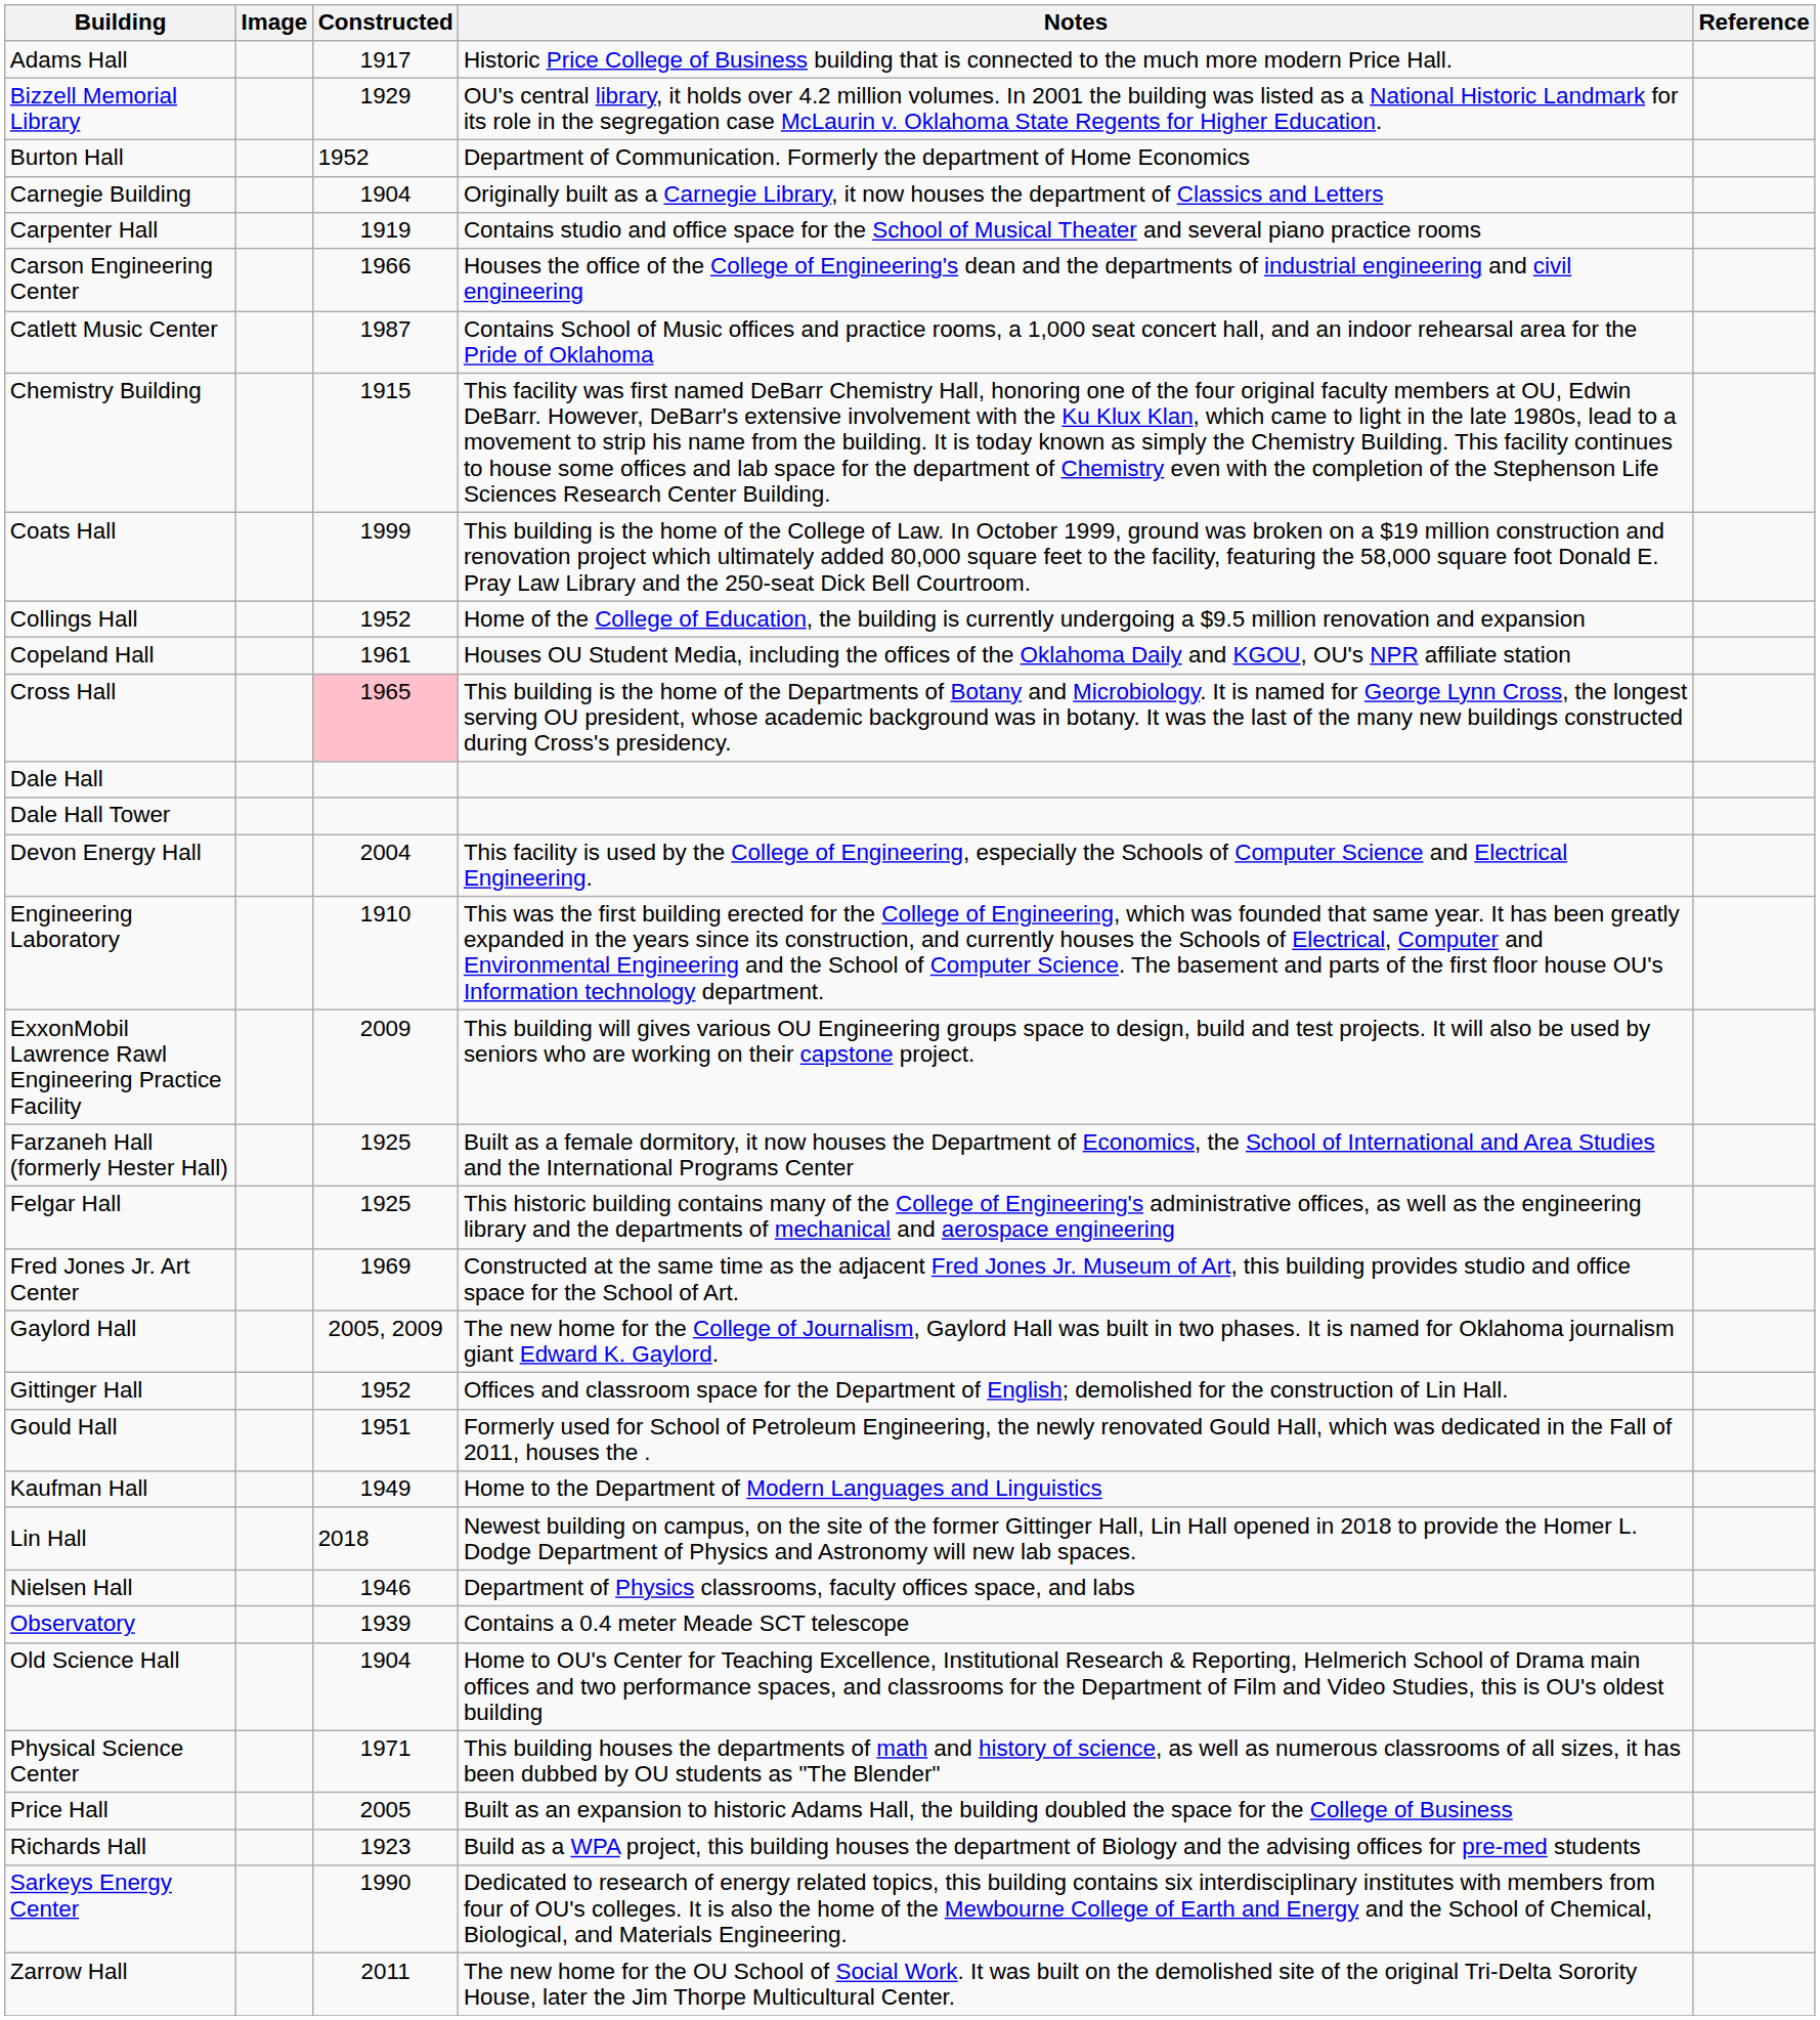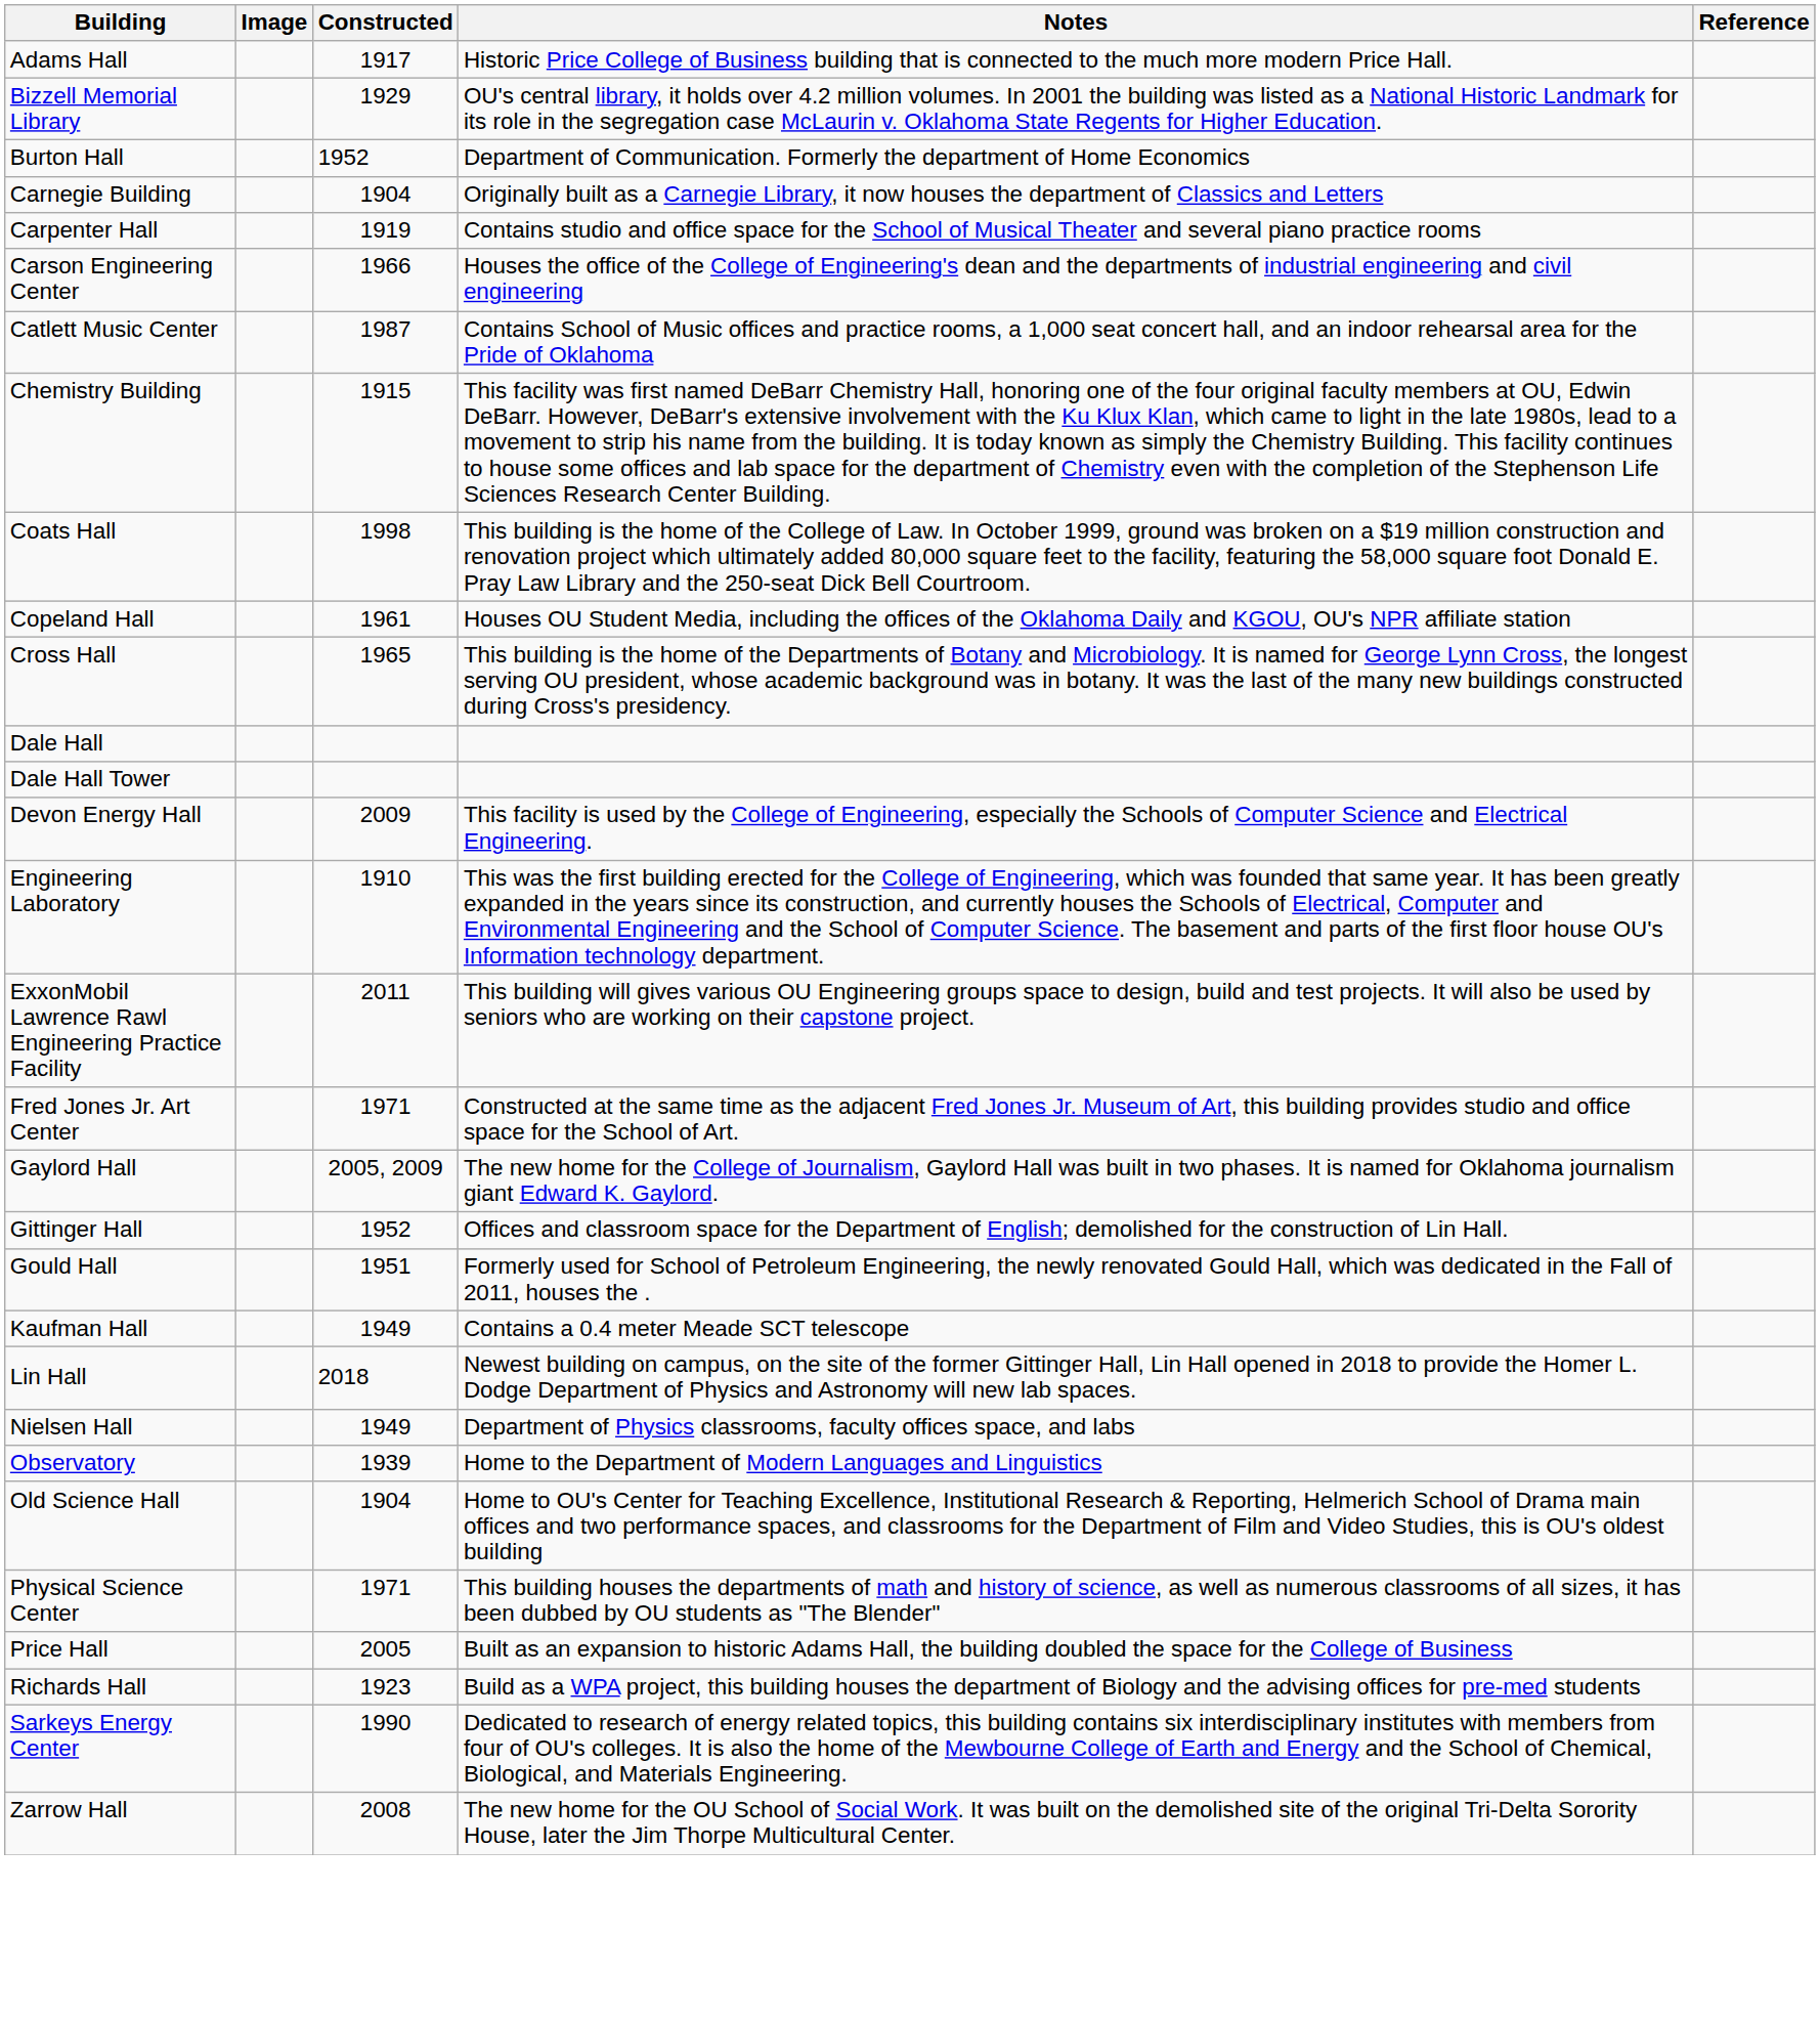 <table class="wikitable sortable" style="width:100%">
 <tr>
 <th width="*">Building</th>
 <th width="*" class="unsortable">Image</th>
 <th width="*">Constructed</th>
 <th width="*" class="unsortable">Notes</th>
 <th wdith="*" class="unsortable">Reference</th>
 </tr>
 <tr valign="top">
 <td>Adams Hall</td>
 <td align="center"></td>
 <td align="center">1917</td>
 <td>Historic <a href='#'>Price College of Business</a> building that is connected to the much more modern Price Hall.</td>
 <td align="center"></td>
 </tr>
 <tr valign="top">
 <td><a href='#'>Bizzell Memorial Library</a></td>
 <td align="center"></td>
 <td align="center">1929</td>
 <td>OU's central <a href='#'>library</a>, it holds over 4.2 million volumes. In 2001 the building was listed as a <a href='#'>National Historic Landmark</a> for its role in the segregation case <a href='#'>McLaurin v. Oklahoma State Regents for Higher Education</a>.</td>
 <td align="center"></td>
 </tr>
 <tr>
 <td>Burton Hall</td>
 <td></td>
 <td>1952</td>
 <td>Department of Communication. Formerly the department of Home Economics</td>
 <td></td>
 </tr>
 <tr valign="top">
 <td>Carnegie Building</td>
 <td align="center"></td>
 <td align="center">1904</td>
 <td>Originally built as a <a href='#'>Carnegie Library</a>, it now houses the department of <a href='#'>Classics and Letters</a></td>
 <td align="center"></td>
 </tr>
 <tr valign="top">
 <td>Carpenter Hall</td>
 <td align="center"></td>
 <td align="center">1919</td>
 <td>Contains studio and office space for the <a href='#'>School of Musical Theater</a> and several piano practice rooms</td>
 <td align="center"></td>
 </tr>
 <tr valign="top">
 <td>Carson Engineering Center</td>
 <td align="center"></td>
 <td align="center">1966</td>
 <td>Houses the office of the <a href='#'>College of Engineering's</a> dean and the departments of <a href='#'>industrial engineering</a> and <a href='#'>civil engineering</a></td>
 <td align="center"></td>
 </tr>
 <tr valign="top">
 <td>Catlett Music Center</td>
 <td align="center"></td>
 <td align="center">1987</td>
 <td>Contains School of Music offices and practice rooms, a 1,000 seat concert hall, and an indoor rehearsal area for the <a href='#'>Pride of Oklahoma</a></td>
 <td align="center"></td>
 </tr>
 <tr valign="top">
 <td>Chemistry Building</td>
 <td align="center"></td>
 <td align="center">1915</td>
 <td>This facility was first named DeBarr Chemistry Hall, honoring one of the four original faculty members at OU, Edwin DeBarr. However, DeBarr's extensive involvement with the <a href='#'>Ku Klux Klan</a>, which came to light in the late 1980s, lead to a movement to strip his name from the building. It is today known as simply the Chemistry Building. This facility continues to house some offices and lab space for the department of <a href='#'>Chemistry</a> even with the completion of the Stephenson Life Sciences Research Center Building.</td>
 <td align="center"></td>
 </tr>
 <tr valign="top">
 <td>Coats Hall</td>
 <td align="center"></td>
-<td align="center">1999</td>
+<td align="center">1998</td>
 <td>This building is the home of the College of Law. In October 1999, ground was broken on a $19 million construction and renovation project which ultimately added 80,000 square feet to the facility, featuring the 58,000 square foot Donald E. Pray Law Library and the 250-seat Dick Bell Courtroom.</td>
-<td align="center"></td>
-</tr>
-<tr valign="top">
-<td>Collings Hall</td>
-<td align="center"></td>
-<td align="center">1952</td>
-<td>Home of the <a href='#'>College of Education</a>, the building is currently undergoing a $9.5 million renovation and expansion</td>
 <td align="center"></td>
 </tr>
 <tr valign="top">
 <td>Copeland Hall</td>
 <td align="center"></td>
 <td align="center">1961</td>
 <td>Houses OU Student Media, including the offices of the <a href='#'>Oklahoma Daily</a> and <a href='#'>KGOU</a>, OU's <a href='#'>NPR</a> affiliate station</td>
 <td align="center"></td>
 </tr>
 <tr valign="top">
 <td>Cross Hall</td>
 <td align="center"></td>
-<td align="center" style="background: pink;">1965</td>
+<td align="center">1965</td>
 <td>This building is the home of the Departments of <a href='#'>Botany</a> and <a href='#'>Microbiology</a>. It is named for <a href='#'>George Lynn Cross</a>, the longest serving OU president, whose academic background was in botany. It was the last of the many new buildings constructed during Cross's presidency.</td>
 <td align="center"></td>
 </tr>
 <tr valign="top">
 <td>Dale Hall</td>
 <td align="center"></td>
 <td align="center"></td>
 <td></td>
 <td align="center"></td>
 </tr>
 <tr valign="top">
 <td>Dale Hall Tower</td>
 <td align="center"></td>
 <td align="center"></td>
 <td></td>
 <td align="center"></td>
 </tr>
 <tr valign="top">
 <td>Devon Energy Hall</td>
 <td align="center"></td>
-<td align="center">2004</td>
+<td align="center">2009</td>
 <td>This  facility is used by the <a href='#'>College of Engineering</a>, especially the Schools of <a href='#'>Computer Science</a> and <a href='#'>Electrical Engineering</a>.</td>
 <td align="center"></td>
 </tr>
 <tr valign="top">
 <td>Engineering Laboratory</td>
 <td align="center"></td>
 <td align="center">1910</td>
 <td>This was the first building erected for the <a href='#'>College of Engineering</a>, which was founded that same year. It has been greatly expanded in the years since its construction, and currently houses the Schools of <a href='#'>Electrical</a>, <a href='#'>Computer</a> and <a href='#'>Environmental Engineering</a> and the School of <a href='#'>Computer Science</a>. The basement and parts of the first floor house OU's <a href='#'>Information technology</a> department.</td>
 <td align="center"></td>
 </tr>
 <tr valign="top">
 <td>ExxonMobil Lawrence Rawl Engineering Practice Facility</td>
 <td align="center"></td>
-<td align="center">2009</td>
+<td align="center">2011</td>
 <td>This building will gives various OU Engineering groups space to design, build and test projects. It will also be used by seniors who are working on their <a href='#'>capstone</a> project.</td>
-<td align="center"></td>
-</tr>
-<tr valign="top">
-<td>Farzaneh Hall (formerly Hester Hall)</td>
-<td align="center"></td>
-<td align="center">1925</td>
-<td>Built as a female dormitory, it now houses the Department of <a href='#'>Economics</a>, the <a href='#'>School of International and Area Studies</a> and the International Programs Center</td>
-<td align="center"></td>
-</tr>
-<tr valign="top">
-<td>Felgar Hall</td>
-<td align="center"></td>
-<td align="center">1925</td>
-<td>This historic building contains many of the <a href='#'>College of Engineering's</a> administrative offices, as well as the engineering library and the departments of <a href='#'>mechanical</a> and <a href='#'>aerospace engineering</a></td>
 <td align="center"></td>
 </tr>
 <tr valign="top">
 <td>Fred Jones Jr. Art Center</td>
 <td align="center"></td>
-<td align="center">1969</td>
+<td align="center">1971</td>
 <td>Constructed at the same time as the adjacent <a href='#'>Fred Jones Jr. Museum of Art</a>, this building provides studio and office space for the School of Art.</td>
 <td align="center"></td>
 </tr>
 <tr valign="top">
 <td>Gaylord Hall</td>
 <td align="center"></td>
 <td align="center">2005, 2009</td>
 <td>The new home for the <a href='#'>College of Journalism</a>, Gaylord Hall was built in two phases. It is named for Oklahoma journalism giant <a href='#'>Edward K. Gaylord</a>.</td>
 <td align="center"></td>
 </tr>
 <tr valign="top">
 <td>Gittinger Hall</td>
 <td align="center"></td>
 <td align="center">1952</td>
 <td>Offices and classroom space for the Department of <a href='#'>English</a>; demolished for the construction of Lin Hall.</td>
 <td align="center"></td>
 </tr>
 <tr valign="top">
 <td>Gould Hall</td>
 <td align="center"></td>
 <td align="center">1951</td>
 <td>Formerly used for School of Petroleum Engineering, the newly renovated Gould Hall, which was dedicated in the Fall of 2011, houses the .</td>
 <td align="center"></td>
 </tr>
 <tr valign="top">
 <td>Kaufman Hall</td>
 <td align="center"></td>
 <td align="center">1949</td>
-<td>Home to the Department of <a href='#'>Modern Languages and Linguistics</a></td>
+<td>Contains a 0.4 meter Meade SCT telescope</td>
 <td align="center"></td>
 </tr>
 <tr>
 <td>Lin Hall</td>
 <td></td>
 <td>2018</td>
 <td>Newest building on campus, on the site of the former Gittinger Hall, Lin Hall opened in 2018 to provide the Homer L. Dodge Department of Physics and Astronomy will new lab spaces.</td>
 <td></td>
 </tr>
 <tr valign="top">
 <td>Nielsen Hall</td>
 <td align="center"></td>
-<td align="center">1946</td>
+<td align="center">1949</td>
 <td>Department of <a href='#'>Physics</a> classrooms, faculty offices space, and labs</td>
 <td align="center"></td>
 </tr>
 <tr valign="top">
 <td><a href='#'>Observatory</a></td>
 <td align="center"></td>
 <td align="center">1939</td>
-<td>Contains a 0.4 meter Meade SCT telescope</td>
+<td>Home to the Department of <a href='#'>Modern Languages and Linguistics</a></td>
 <td align="center"></td>
 </tr>
 <tr valign="top">
 <td>Old Science Hall</td>
 <td align="center"></td>
 <td align="center">1904</td>
 <td>Home to OU's Center for Teaching Excellence, Institutional Research & Reporting,  Helmerich School of Drama main offices and two performance spaces, and classrooms for the Department of Film and Video Studies, this is OU's oldest building</td>
 <td align="center"></td>
 </tr>
 <tr valign="top">
 <td>Physical Science Center</td>
 <td align="center"></td>
 <td align="center">1971</td>
 <td>This building houses the departments of <a href='#'>math</a> and <a href='#'>history of science</a>, as well as numerous classrooms of all sizes, it has been dubbed by OU students as "The Blender"</td>
 <td align="center"></td>
 </tr>
 <tr valign="top">
 <td>Price Hall</td>
 <td align="center"></td>
 <td align="center">2005</td>
 <td>Built as an expansion to historic Adams Hall, the building doubled the space for the <a href='#'>College of Business</a></td>
 <td align="center"></td>
 </tr>
 <tr valign="top">
 <td>Richards Hall</td>
 <td align="center"></td>
 <td align="center">1923</td>
 <td>Build as a <a href='#'>WPA</a> project, this building houses the department of Biology and the advising offices for <a href='#'>pre-med</a> students</td>
 <td align="center"></td>
 </tr>
 <tr valign="top">
 <td><a href='#'>Sarkeys Energy Center</a></td>
 <td align="center"></td>
 <td align="center">1990</td>
 <td>Dedicated to research of energy related topics, this building contains six interdisciplinary institutes with members from four of OU's colleges. It is also the home of the <a href='#'>Mewbourne College of Earth and Energy</a> and the School of Chemical, Biological, and Materials Engineering.</td>
 <td align="center"></td>
 </tr>
 <tr valign="top">
 <td>Zarrow Hall</td>
 <td align="center"></td>
-<td align="center">2011</td>
+<td align="center">2008</td>
 <td>The new home for the OU School of <a href='#'>Social Work</a>. It was built on the demolished site of the original Tri-Delta Sorority House, later the Jim Thorpe Multicultural Center.</td>
 <td align="center"></td>
 </tr>
 </table>
